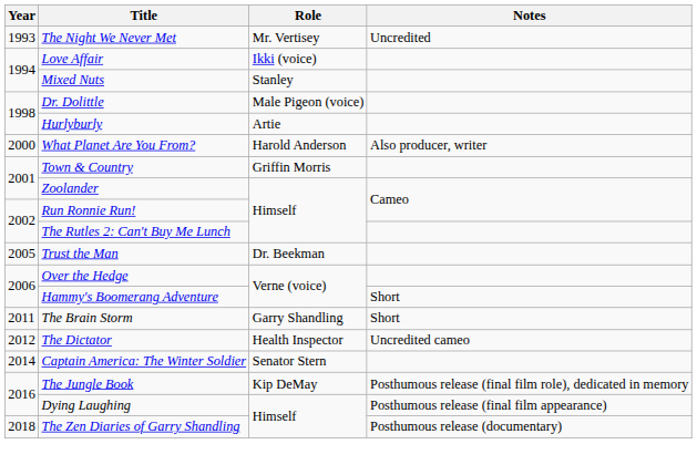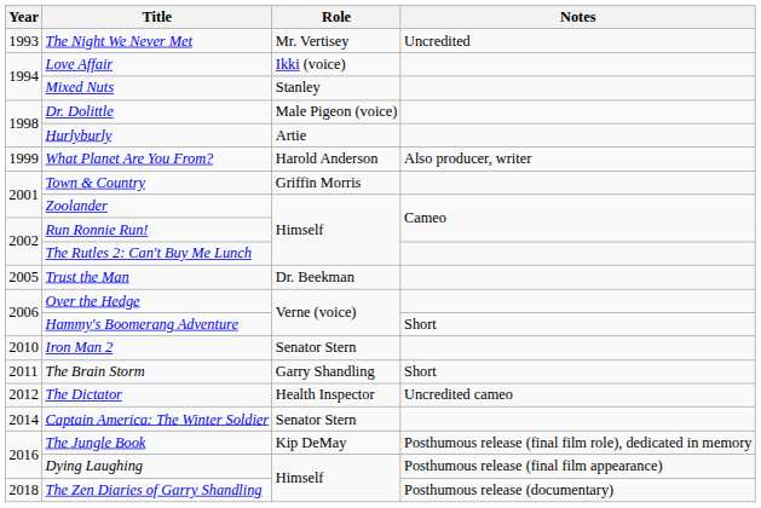 <table class="wikitable sortable">
 <tr>
 <th>Year</th>
 <th>Title</th>
 <th>Role</th>
 <th class="unsortable">Notes</th>
 </tr>
 <tr>
 <td>1993</td>
 <td data-sort-value="Night We Never Met, The"><em><a href='#'>The Night We Never Met</a></em></td>
 <td>Mr. Vertisey</td>
 <td>Uncredited</td>
 </tr>
 <tr>
 <td rowspan="2">1994</td>
 <td><em><a href='#'>Love Affair</a></em></td>
 <td><a href='#'>Ikki</a> (voice)</td>
 <td></td>
 </tr>
 <tr>
 <td><em><a href='#'>Mixed Nuts</a></em></td>
 <td>Stanley</td>
 <td></td>
 </tr>
 <tr>
 <td rowspan="2">1998</td>
 <td><em><a href='#'>Dr. Dolittle</a></em></td>
 <td>Male Pigeon (voice)</td>
 <td></td>
 </tr>
 <tr>
 <td><em><a href='#'>Hurlyburly</a></em></td>
 <td>Artie</td>
 <td></td>
 </tr>
 <tr>
-<td>2000</td>
+<td>1999</td>
 <td><em><a href='#'>What Planet Are You From?</a></em></td>
 <td>Harold Anderson</td>
 <td>Also producer, writer</td>
 </tr>
 <tr>
 <td rowspan="2">2001</td>
 <td><em><a href='#'>Town & Country</a></em></td>
 <td>Griffin Morris</td>
 <td></td>
 </tr>
 <tr>
 <td><em><a href='#'>Zoolander</a></em></td>
 <td rowspan="3">Himself</td>
 <td rowspan="2">Cameo</td>
 </tr>
 <tr>
 <td rowspan="2">2002</td>
 <td><em><a href='#'>Run Ronnie Run!</a></em></td>
 </tr>
 <tr>
 <td data-sort-value="Rutles 2: Can't Buy Me Lunch, The"><em><a href='#'>The Rutles 2: Can't Buy Me Lunch</a></em></td>
 <td></td>
 </tr>
 <tr>
 <td>2005</td>
 <td><em><a href='#'>Trust the Man</a></em></td>
 <td>Dr. Beekman</td>
 <td></td>
 </tr>
 <tr>
 <td rowspan="2">2006</td>
 <td><em><a href='#'>Over the Hedge</a></em></td>
 <td rowspan="2">Verne (voice)</td>
 <td></td>
 </tr>
 <tr>
 <td><em><a href='#'>Hammy's Boomerang Adventure</a></em></td>
 <td>Short</td>
 </tr>
 <tr>
+<td>2010</td>
+<td><em><a href='#'>Iron Man 2</a></em></td>
+<td>Senator Stern</td>
+<td></td>
+</tr>
+<tr>
 <td>2011</td>
 <td data-sort-value="Brain Storm, The"><em>The Brain Storm</em></td>
 <td>Garry Shandling</td>
 <td>Short</td>
 </tr>
 <tr>
 <td>2012</td>
 <td data-sort-value="Dictator, The"><em><a href='#'>The Dictator</a></em></td>
 <td>Health Inspector</td>
 <td>Uncredited cameo</td>
 </tr>
 <tr>
 <td>2014</td>
 <td><em><a href='#'>Captain America: The Winter Soldier</a></em></td>
 <td>Senator Stern</td>
 <td></td>
 </tr>
 <tr>
 <td rowspan="2">2016</td>
 <td data-sort-value="Jungle Book, The"><em><a href='#'>The Jungle Book</a></em></td>
 <td>Kip DeMay</td>
 <td>Posthumous release (final film role), dedicated in memory</td>
 </tr>
 <tr>
 <td><em>Dying Laughing</em></td>
 <td rowspan="2">Himself</td>
 <td>Posthumous release (final film appearance)</td>
 </tr>
 <tr>
 <td>2018</td>
 <td data-sort-value="Zen Diaries of Garry Shandling, The"><em><a href='#'>The Zen Diaries of Garry Shandling</a></em></td>
 <td>Posthumous release (documentary)</td>
 </tr>
 </table>
